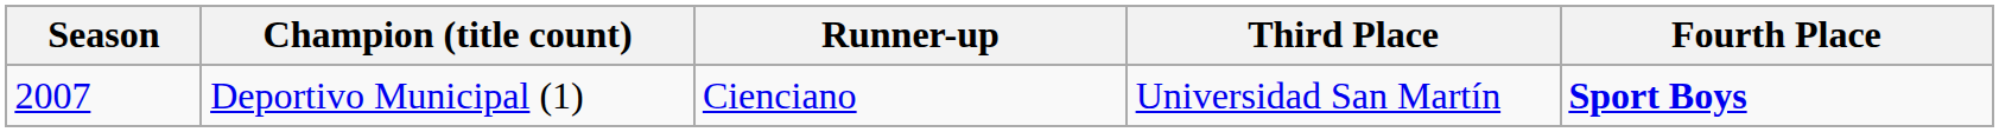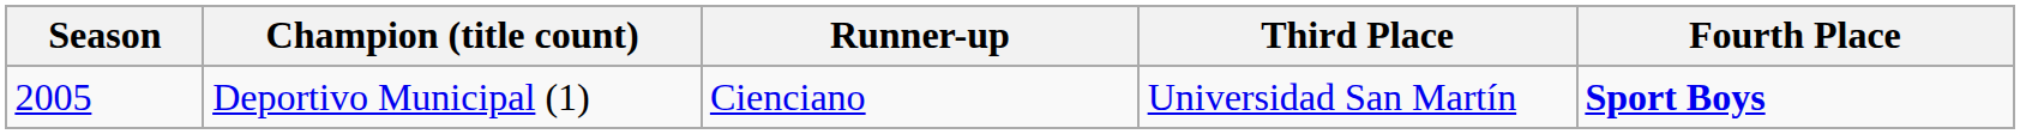 <table class="wikitable">
 <tr>
 <th width="75">Season</th>
 <th width="200">Champion (title count)</th>
 <th width="175">Runner-up</th>
 <th width="175">Third Place</th>
 <th width="175">Fourth Place</th>
 </tr>
 <tr>
-<td><a href='#'>2007</a></td>
+<td><a href='#'>2005</a></td>
 <td><a href='#'>Deportivo Municipal</a> (1)</td>
 <td><a href='#'>Cienciano</a></td>
 <td><a href='#'>Universidad San Martín</a></td>
 <td><strong><a href='#'>Sport Boys</a></strong></td>
 </tr>
 <tr>
 </tr>
 </table>
